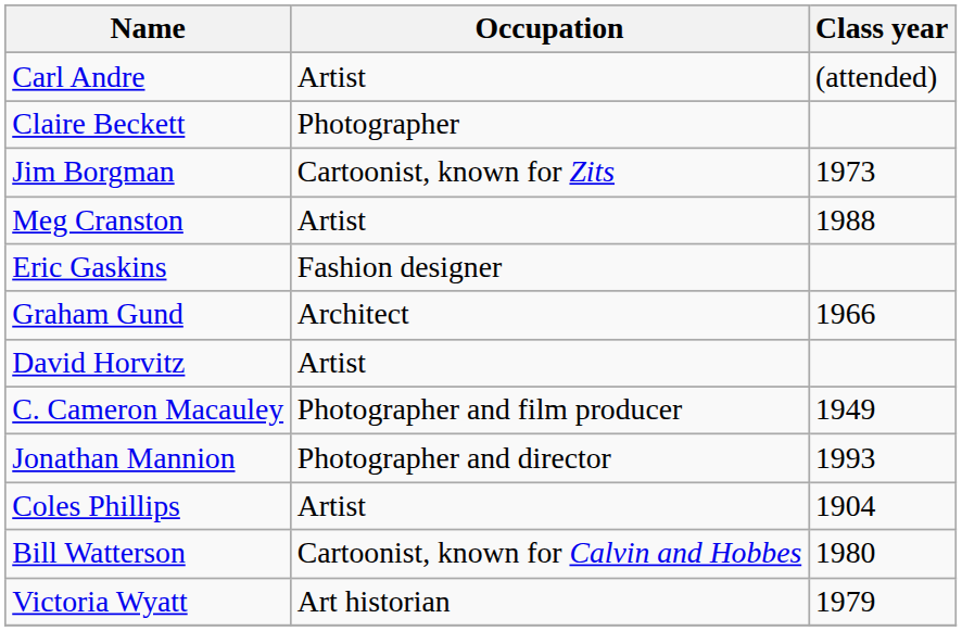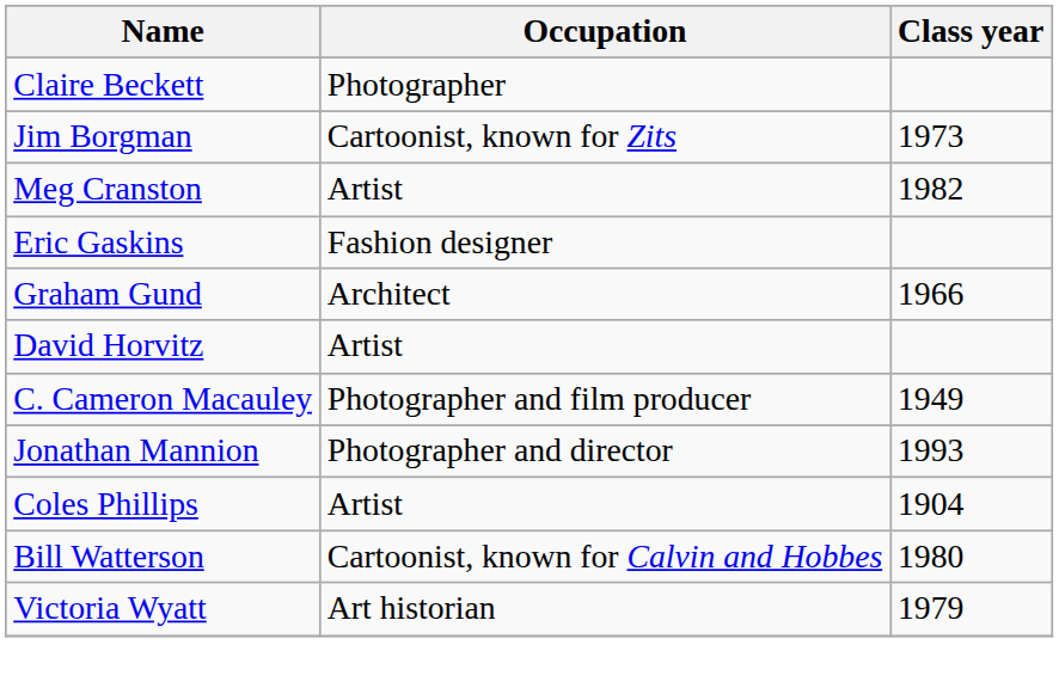 <table class="wikitable">
 <tr>
 <th>Name</th>
 <th>Occupation</th>
 <th>Class year</th>
-</tr>
-<tr>
-<td><a href='#'>Carl Andre</a></td>
-<td>Artist</td>
-<td>(attended)</td>
 </tr>
 <tr>
 <td><a href='#'>Claire Beckett</a></td>
 <td>Photographer</td>
 <td></td>
 </tr>
 <tr>
 <td><a href='#'>Jim Borgman</a></td>
 <td>Cartoonist, known for <em><a href='#'>Zits</a></em></td>
 <td>1973</td>
 </tr>
 <tr>
 <td><a href='#'>Meg Cranston</a></td>
 <td>Artist</td>
-<td>1988</td>
+<td>1982</td>
 </tr>
 <tr>
 <td><a href='#'>Eric Gaskins</a></td>
 <td>Fashion designer</td>
 <td></td>
 </tr>
 <tr>
 <td><a href='#'>Graham Gund</a></td>
 <td>Architect</td>
 <td>1966</td>
 </tr>
 <tr>
 <td><a href='#'>David Horvitz</a></td>
 <td>Artist</td>
 <td></td>
 </tr>
 <tr>
 <td><a href='#'>C. Cameron Macauley</a></td>
 <td>Photographer and film producer</td>
 <td>1949</td>
 </tr>
 <tr>
 <td><a href='#'>Jonathan Mannion</a></td>
 <td>Photographer and director</td>
 <td>1993</td>
 </tr>
 <tr>
 <td><a href='#'>Coles Phillips</a></td>
 <td>Artist</td>
 <td>1904</td>
 </tr>
 <tr>
 <td><a href='#'>Bill Watterson</a></td>
 <td>Cartoonist, known for <em><a href='#'>Calvin and Hobbes</a></em></td>
 <td>1980</td>
 </tr>
 <tr>
 <td><a href='#'>Victoria Wyatt</a></td>
 <td>Art historian</td>
 <td>1979</td>
 </tr>
 <tr>
 </tr>
 </table>
